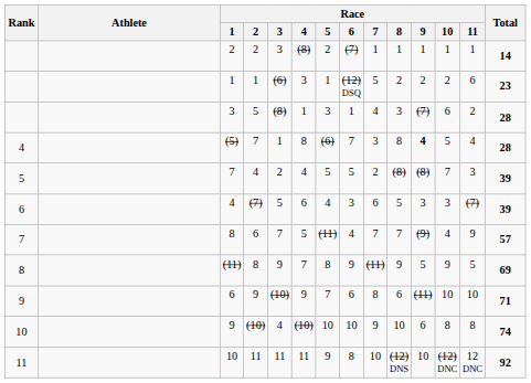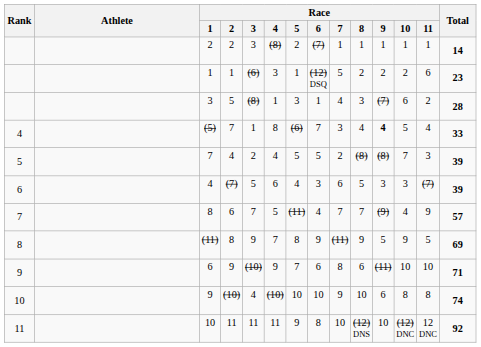 <table | class="wikitable" style="text-align:center">
 <tr>
 <th rowspan="2" width=40>Rank</th>
 <th rowspan="2" width=250>Athlete</th>
 <th colspan="11">Race</th>
 <th rowspan="2" width=50>Total</th>
 </tr>
 <tr>
 <th width=25>1</th>
 <th width=25>2</th>
 <th width=25>3</th>
 <th width=25>4</th>
 <th width=25>5</th>
 <th width=25>6</th>
 <th width=25>7</th>
 <th width=25>8</th>
 <th width=25>9</th>
 <th width=25>10</th>
 <th width=25>11</th>
 </tr>
 <tr>
 <td></td>
 <td align=left></td>
 <td>2<br> </td>
 <td>2<br> </td>
 <td>3<br> </td>
 <td><s>(8)</s><br> </td>
 <td>2<br> </td>
 <td><s>(7)</s><br> </td>
 <td>1<br> </td>
 <td>1<br> </td>
 <td>1<br> </td>
 <td>1<br> </td>
 <td>1<br> </td>
 <td><strong>14</strong></td>
 </tr>
 <tr>
 <td></td>
 <td align=left></td>
 <td>1<br> </td>
 <td>1<br> </td>
 <td><s>(6)</s><br> </td>
 <td>3<br> </td>
 <td>1<br> </td>
 <td><s>(12)</s><br><small>DSQ</small></td>
 <td>5<br> </td>
 <td>2<br> </td>
 <td>2<br> </td>
 <td>2<br> </td>
 <td>6<br> </td>
 <td><strong>23</strong></td>
 </tr>
 <tr>
 <td></td>
 <td align=left></td>
 <td>3<br> </td>
 <td>5<br> </td>
 <td><s>(8)</s><br> </td>
 <td>1<br> </td>
 <td>3<br> </td>
 <td>1<br> </td>
 <td>4<br> </td>
 <td>3<br> </td>
 <td><s>(7)</s><br> </td>
 <td>6<br> </td>
 <td>2<br> </td>
 <td><strong>28</strong></td>
 </tr>
 <tr>
 <td>4</td>
 <td align=left></td>
 <td><s>(5)</s><br> </td>
 <td>7<br> </td>
 <td>1<br> </td>
 <td>8<br> </td>
 <td><s>(6)</s><br> </td>
 <td>7<br> </td>
 <td>3<br> </td>
-<td>8<br> </td>
+<td>4<br> </td>
 <td><strong>4<br> </strong></td>
 <td>5<br> </td>
 <td>4<br> </td>
-<td><strong>28</strong></td>
+<td><strong>33</strong></td>
 </tr>
 <tr>
 <td>5</td>
 <td align=left></td>
 <td>7<br> </td>
 <td>4<br> </td>
 <td>2<br> </td>
 <td>4<br> </td>
 <td>5<br> </td>
 <td>5<br> </td>
 <td>2<br> </td>
 <td><s>(8)</s><br> </td>
 <td><s>(8)</s><br> </td>
 <td>7<br> </td>
 <td>3<br> </td>
 <td><strong>39</strong></td>
 </tr>
 <tr>
 <td>6</td>
 <td align=left></td>
 <td>4<br> </td>
 <td><s>(7)</s><br> </td>
 <td>5<br> </td>
 <td>6<br> </td>
 <td>4<br> </td>
 <td>3<br> </td>
 <td>6<br> </td>
 <td>5<br> </td>
 <td>3<br> </td>
 <td>3<br> </td>
 <td><s>(7)</s><br> </td>
 <td><strong>39</strong></td>
 </tr>
 <tr>
 <td>7</td>
 <td align=left></td>
 <td>8<br> </td>
 <td>6<br> </td>
 <td>7<br> </td>
 <td>5<br> </td>
 <td><s>(11)</s><br> </td>
 <td>4<br> </td>
 <td>7<br> </td>
 <td>7<br> </td>
 <td><s>(9)</s><br> </td>
 <td>4<br> </td>
 <td>9<br> </td>
 <td><strong>57</strong></td>
 </tr>
 <tr>
 <td>8</td>
 <td align=left></td>
 <td><s>(11)</s><br> </td>
 <td>8<br> </td>
 <td>9<br> </td>
 <td>7<br> </td>
 <td>8<br> </td>
 <td>9<br> </td>
 <td><s>(11)</s><br> </td>
 <td>9<br> </td>
 <td>5<br> </td>
 <td>9<br> </td>
 <td>5<br> </td>
 <td><strong>69</strong></td>
 </tr>
 <tr>
 <td>9</td>
 <td align=left></td>
 <td>6<br> </td>
 <td>9<br> </td>
 <td><s>(10)</s><br> </td>
 <td>9<br> </td>
 <td>7<br> </td>
 <td>6<br> </td>
 <td>8<br> </td>
 <td>6<br> </td>
 <td><s>(11)</s><br> </td>
 <td>10<br> </td>
 <td>10<br> </td>
 <td><strong>71</strong></td>
 </tr>
 <tr>
 <td>10</td>
 <td align=left></td>
 <td>9<br> </td>
 <td><s>(10)</s><br> </td>
 <td>4<br> </td>
 <td><s>(10)</s><br> </td>
 <td>10<br> </td>
 <td>10<br> </td>
 <td>9<br> </td>
 <td>10<br> </td>
 <td>6<br> </td>
 <td>8<br> </td>
 <td>8<br> </td>
 <td><strong>74</strong></td>
 </tr>
 <tr>
 <td>11</td>
 <td align=left></td>
 <td>10<br> </td>
 <td>11<br> </td>
 <td>11<br> </td>
 <td>11<br> </td>
 <td>9<br> </td>
 <td>8<br> </td>
 <td>10<br> </td>
 <td><s>(12)</s><br><small>DNS</small></td>
 <td>10<br> </td>
 <td><s>(12)</s><br><small>DNC</small></td>
 <td>12<br><small>DNC</small></td>
 <td><strong>92</strong></td>
 </tr>
 </table>
